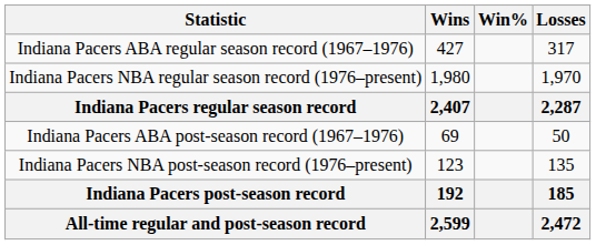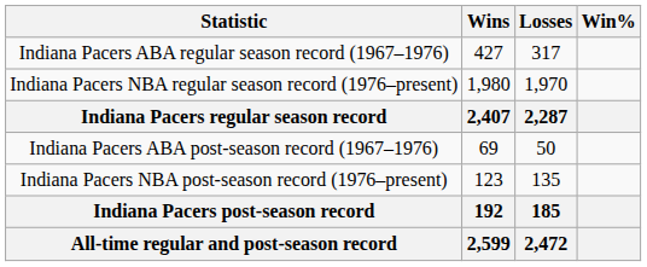 <table class="wikitable" style="text-align:center; font-size:95%">
 <tr>
 <th>Statistic</th>
 <th>Wins</th>
+<th>Losses</th>
 <th>Win%</th>
-<th>Losses</th>
 </tr>
 <tr>
 <td>Indiana Pacers ABA regular season record (1967–1976)</td>
 <td>427</td>
+<td>317</td>
 <td></td>
-<td>317</td>
 </tr>
 <tr>
 <td>Indiana Pacers NBA regular season record (1976–present)</td>
 <td>1,980</td>
+<td>1,970</td>
 <td></td>
-<td>1,970</td>
 </tr>
 <tr>
 <th><strong>Indiana Pacers regular season record</strong></th>
 <th><strong>2,407</strong></th>
+<th><strong>2,287</strong></th>
 <th><strong></strong></th>
-<th><strong>2,287</strong></th>
 </tr>
 <tr>
 <td>Indiana Pacers ABA post-season record (1967–1976)</td>
 <td>69</td>
+<td>50</td>
 <td></td>
-<td>50</td>
 </tr>
 <tr>
 <td>Indiana Pacers NBA post-season record (1976–present)</td>
 <td>123</td>
+<td>135</td>
 <td></td>
-<td>135</td>
 </tr>
 <tr>
 <th><strong>Indiana Pacers post-season record</strong></th>
 <th><strong>192</strong></th>
+<th><strong>185</strong></th>
 <th><strong></strong></th>
-<th><strong>185</strong></th>
 </tr>
 <tr>
 <th><strong>All-time regular and post-season record</strong></th>
 <th><strong>2,599</strong></th>
+<th><strong>2,472</strong></th>
 <th><strong></strong></th>
-<th><strong>2,472</strong></th>
 </tr>
 </table>
